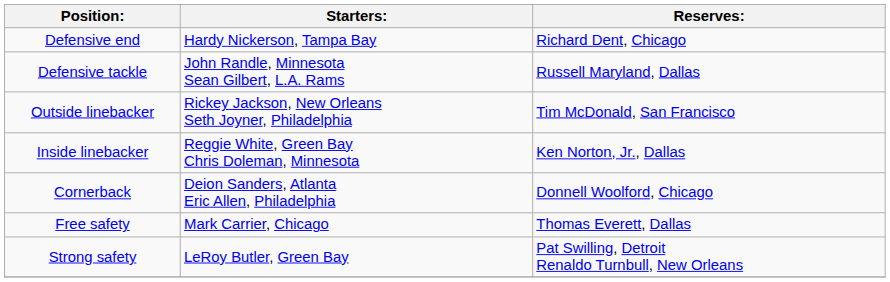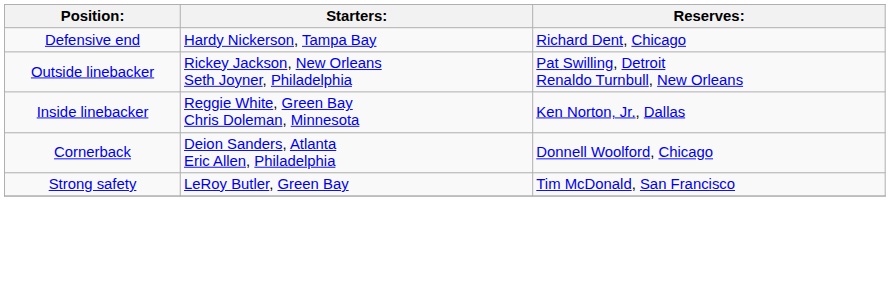 <table class="wikitable" width=75%>
 <tr>
 <th width=20%>Position:</th>
 <th width=40%>Starters:</th>
 <th width=40%>Reserves:</th>
 </tr>
 <tr>
 <td align=center><a href='#'>Defensive end</a></td>
 <td> <a href='#'>Hardy Nickerson</a>, <a href='#'>Tampa Bay</a></td>
 <td> <a href='#'>Richard Dent</a>, <a href='#'>Chicago</a></td>
 </tr>
 <tr>
-<td align=center><a href='#'>Defensive tackle</a></td>
-<td> <a href='#'>John Randle</a>, <a href='#'>Minnesota</a><br> <a href='#'>Sean Gilbert</a>, <a href='#'>L.A. Rams</a></td>
-<td> <a href='#'>Russell Maryland</a>, <a href='#'>Dallas</a></td>
-</tr>
-<tr>
 <td align=center><a href='#'>Outside linebacker</a></td>
 <td> <a href='#'>Rickey Jackson</a>, <a href='#'>New Orleans</a><br> <a href='#'>Seth Joyner</a>, <a href='#'>Philadelphia</a></td>
-<td> <a href='#'>Tim McDonald</a>, <a href='#'>San Francisco</a></td>
+<td> <a href='#'>Pat Swilling</a>, <a href='#'>Detroit</a><br> <a href='#'>Renaldo Turnbull</a>, <a href='#'>New Orleans</a></td>
 </tr>
 <tr>
 <td align=center><a href='#'>Inside linebacker</a></td>
 <td> <a href='#'>Reggie White</a>, <a href='#'>Green Bay</a><br> <a href='#'>Chris Doleman</a>, <a href='#'>Minnesota</a></td>
 <td> <a href='#'>Ken Norton, Jr.</a>, <a href='#'>Dallas</a></td>
 </tr>
 <tr>
 <td align=center><a href='#'>Cornerback</a></td>
 <td> <a href='#'>Deion Sanders</a>, <a href='#'>Atlanta</a><br> <a href='#'>Eric Allen</a>, <a href='#'>Philadelphia</a></td>
 <td> <a href='#'>Donnell Woolford</a>, <a href='#'>Chicago</a></td>
 </tr>
 <tr>
-<td align=center><a href='#'>Free safety</a></td>
-<td> <a href='#'>Mark Carrier</a>, <a href='#'>Chicago</a></td>
-<td> <a href='#'>Thomas Everett</a>, <a href='#'>Dallas</a></td>
-</tr>
-<tr>
 <td align=center><a href='#'>Strong safety</a></td>
 <td> <a href='#'>LeRoy Butler</a>, <a href='#'>Green Bay</a></td>
-<td> <a href='#'>Pat Swilling</a>, <a href='#'>Detroit</a><br> <a href='#'>Renaldo Turnbull</a>, <a href='#'>New Orleans</a></td>
+<td> <a href='#'>Tim McDonald</a>, <a href='#'>San Francisco</a></td>
 </tr>
 <tr>
 </tr>
 </table>
